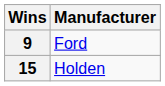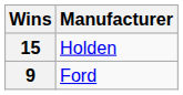 <table class="wikitable" style="font-size: 95%;">
 <tr>
 <th>Wins</th>
 <th>Manufacturer</th>
 </tr>
 <tr>
+<th>15</th>
+<td><a href='#'>Holden</a></td>
+</tr>
+<tr>
 <th>9</th>
 <td><a href='#'>Ford</a></td>
 </tr>
-<tr>
-<th>15</th>
-<td><a href='#'>Holden</a></td>
-</tr>
 </table>
